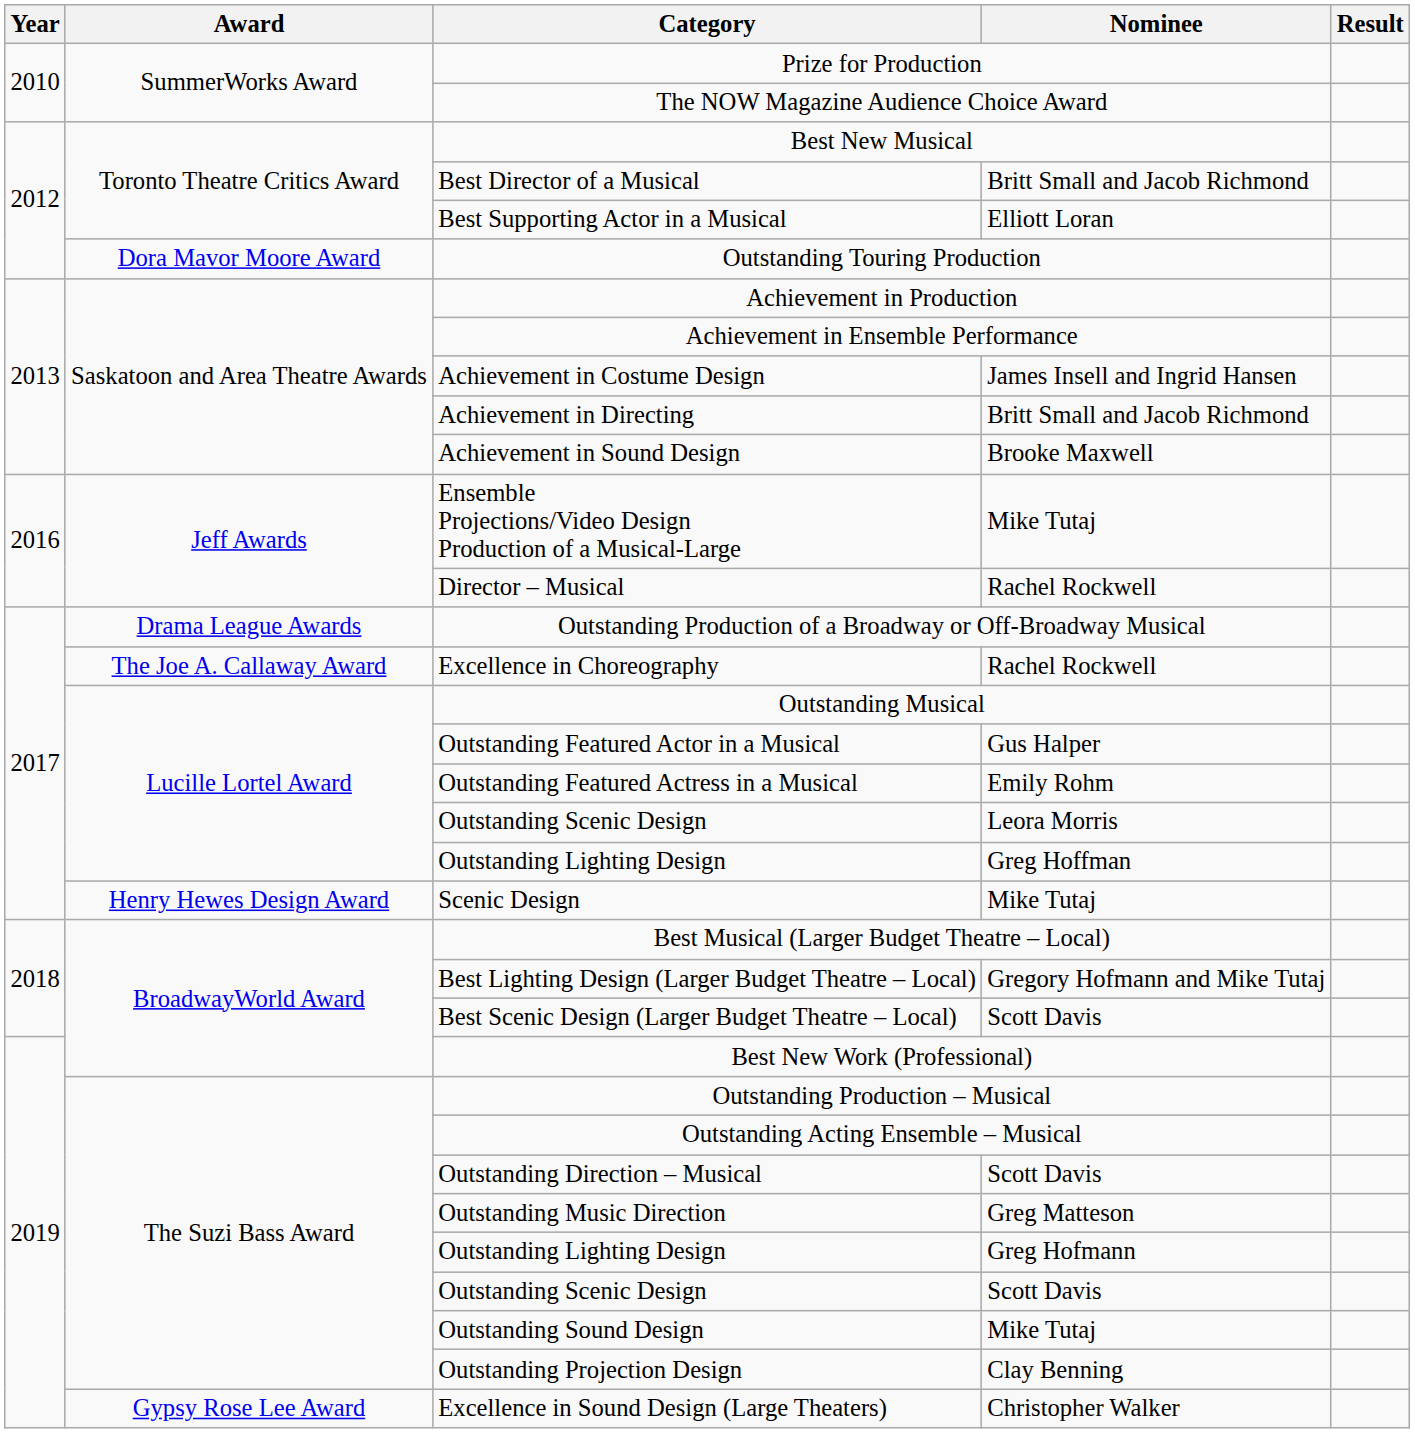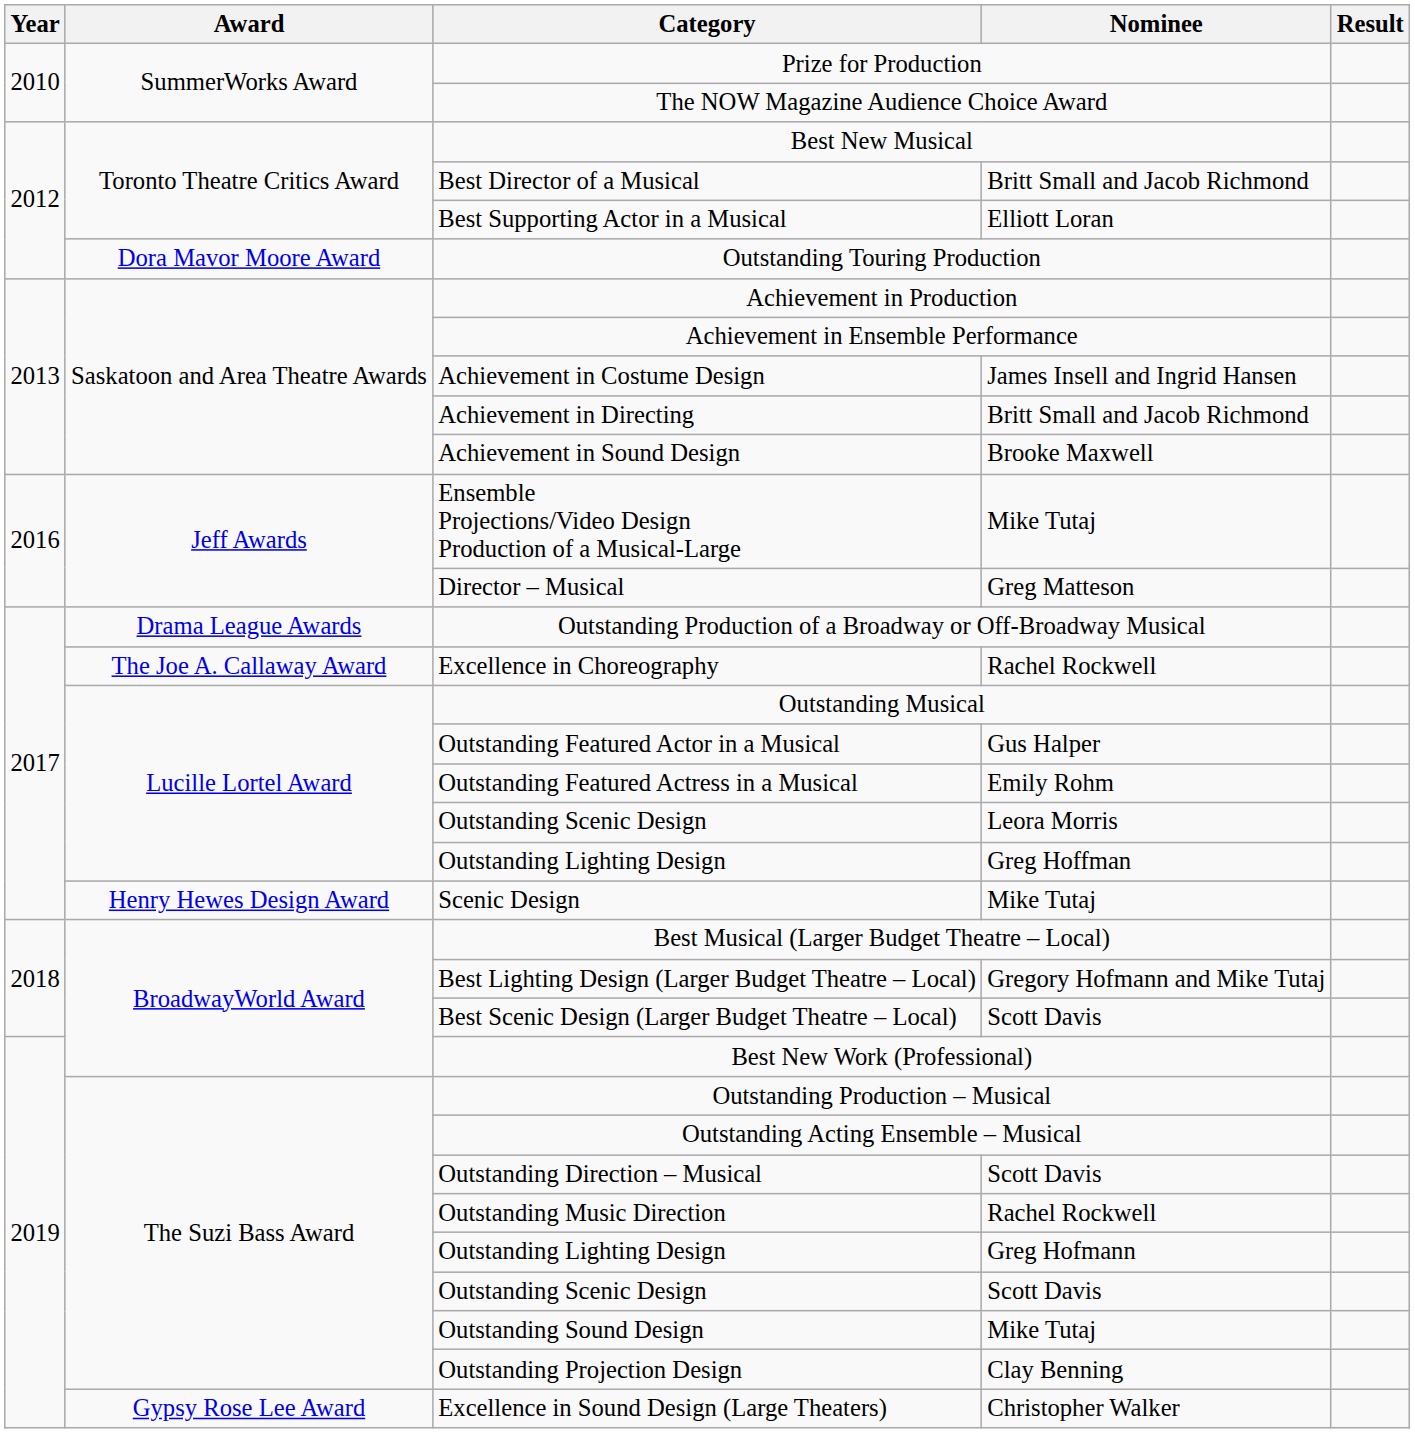 <table class="wikitable">
 <tr>
 <th>Year</th>
 <th>Award</th>
 <th>Category</th>
 <th>Nominee</th>
 <th>Result</th>
 </tr>
 <tr>
 <td rowspan="2" align=center>2010</td>
 <td rowspan="2" align=center>SummerWorks Award</td>
 <td colspan="2" align=center>Prize for Production</td>
 <td></td>
 </tr>
 <tr>
 <td colspan="2" align=center>The NOW Magazine Audience Choice Award</td>
 <td></td>
 </tr>
 <tr>
 <td rowspan="4" align=center>2012</td>
 <td rowspan="3" align=center>Toronto Theatre Critics Award</td>
 <td colspan="2" align=center>Best New Musical</td>
 <td></td>
 </tr>
 <tr>
 <td>Best Director of a Musical</td>
 <td>Britt Small and Jacob Richmond</td>
 <td></td>
 </tr>
 <tr>
 <td>Best Supporting Actor in a Musical</td>
 <td>Elliott Loran</td>
 <td></td>
 </tr>
 <tr>
 <td align=center><a href='#'>Dora Mavor Moore Award</a></td>
 <td colspan="2" align=center>Outstanding Touring Production</td>
 <td></td>
 </tr>
 <tr>
 <td rowspan="5" align=center>2013</td>
 <td rowspan="5" align=center>Saskatoon and Area Theatre Awards</td>
 <td colspan="2" align=center>Achievement in Production</td>
 <td></td>
 </tr>
 <tr>
 <td colspan="2" align=center>Achievement in Ensemble Performance</td>
 <td></td>
 </tr>
 <tr>
 <td>Achievement in Costume Design</td>
 <td>James Insell and Ingrid Hansen</td>
 <td></td>
 </tr>
 <tr>
 <td>Achievement in Directing</td>
 <td>Britt Small and Jacob Richmond</td>
 <td></td>
 </tr>
 <tr>
 <td>Achievement in Sound Design</td>
 <td>Brooke Maxwell</td>
 <td></td>
 </tr>
 <tr>
 <td rowspan="2" align=center>2016</td>
 <td rowspan="2" align=center><a href='#'>Jeff Awards</a></td>
 <td>Ensemble<br>Projections/Video Design<br>Production of a Musical-Large</td>
 <td>Mike Tutaj</td>
 <td></td>
 </tr>
 <tr>
 <td>Director – Musical</td>
-<td>Rachel Rockwell</td>
+<td>Greg Matteson</td>
 <td></td>
 </tr>
 <tr>
 <td rowspan="8" align=center>2017</td>
 <td align=center><a href='#'>Drama League Awards</a></td>
 <td colspan="2" align=center>Outstanding Production of a Broadway or Off-Broadway Musical</td>
 <td></td>
 </tr>
 <tr>
 <td align=center><a href='#'>The Joe A. Callaway Award</a></td>
 <td>Excellence in Choreography</td>
 <td>Rachel Rockwell</td>
 <td></td>
 </tr>
 <tr>
 <td rowspan="5" align=center><a href='#'>Lucille Lortel Award</a></td>
 <td colspan="2" align=center>Outstanding Musical</td>
 <td></td>
 </tr>
 <tr>
 <td>Outstanding Featured Actor in a Musical</td>
 <td>Gus Halper</td>
 <td></td>
 </tr>
 <tr>
 <td>Outstanding Featured Actress in a Musical</td>
 <td>Emily Rohm</td>
 <td></td>
 </tr>
 <tr>
 <td>Outstanding Scenic Design</td>
 <td>Leora Morris</td>
 <td></td>
 </tr>
 <tr>
 <td>Outstanding Lighting Design</td>
 <td>Greg Hoffman</td>
 <td></td>
 </tr>
 <tr>
 <td align=center><a href='#'>Henry Hewes Design Award</a></td>
 <td>Scenic Design</td>
 <td>Mike Tutaj</td>
 <td></td>
 </tr>
 <tr>
 <td rowspan="3" align=center>2018</td>
 <td rowspan="4" align=center><a href='#'>BroadwayWorld Award</a></td>
 <td colspan="2" align=center>Best Musical (Larger Budget Theatre – Local)</td>
 <td></td>
 </tr>
 <tr>
 <td>Best Lighting Design (Larger Budget Theatre – Local)</td>
 <td>Gregory Hofmann and Mike Tutaj</td>
 <td></td>
 </tr>
 <tr>
 <td>Best Scenic Design (Larger Budget Theatre – Local)</td>
 <td>Scott Davis</td>
 <td></td>
 </tr>
 <tr>
 <td rowspan="10" align=center>2019</td>
 <td colspan="2" align=center>Best New Work (Professional)</td>
 <td></td>
 </tr>
 <tr>
 <td rowspan="8" align=center>The Suzi Bass Award</td>
 <td colspan="2" align=center>Outstanding Production – Musical</td>
 <td></td>
 </tr>
 <tr>
 <td colspan="2" align=center>Outstanding Acting Ensemble – Musical</td>
 <td></td>
 </tr>
 <tr>
 <td>Outstanding Direction – Musical</td>
 <td>Scott Davis</td>
 <td></td>
 </tr>
 <tr>
 <td>Outstanding Music Direction</td>
-<td>Greg Matteson</td>
+<td>Rachel Rockwell</td>
 <td></td>
 </tr>
 <tr>
 <td>Outstanding Lighting Design</td>
 <td>Greg Hofmann</td>
 <td></td>
 </tr>
 <tr>
 <td>Outstanding Scenic Design</td>
 <td>Scott Davis</td>
 <td></td>
 </tr>
 <tr>
 <td>Outstanding Sound Design</td>
 <td>Mike Tutaj</td>
 <td></td>
 </tr>
 <tr>
 <td>Outstanding Projection Design</td>
 <td>Clay Benning</td>
 <td></td>
 </tr>
 <tr>
 <td align=center><a href='#'>Gypsy Rose Lee Award</a></td>
 <td>Excellence in Sound Design (Large Theaters)</td>
 <td>Christopher Walker</td>
 <td></td>
 </tr>
 </table>
